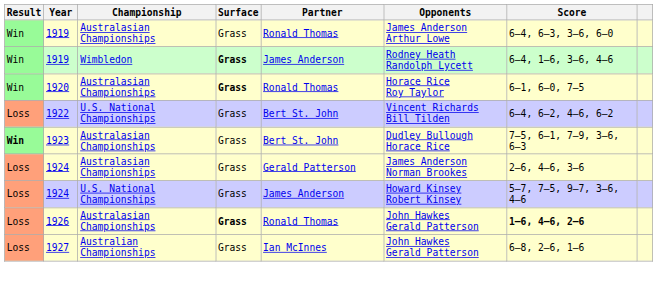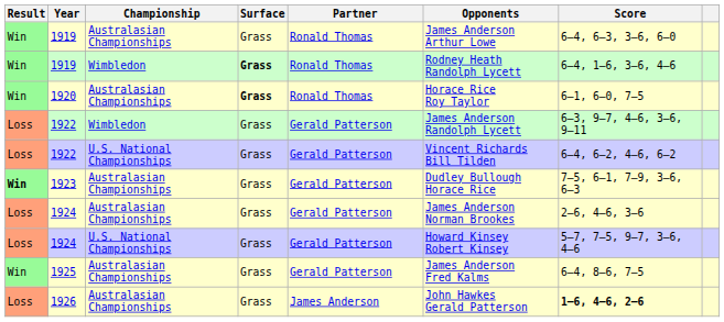 <table class="sortable wikitable">
 <tr>
 <th style="width:45px">Result</th>
 <th style="width:40px">Year</th>
 <th style="width:180px">Championship</th>
 <th style="width:50px">Surface</th>
 <th style="width:160px">Partner</th>
 <th style="width:160px">Opponents</th>
 <th style="width:170px" class="unsortable">Score</th>
 <th width=15 class="unsortable"></th>
 </tr>
 <tr style="background:#ffffcc;">
 <td style="background:#98fb98;">Win</td>
 <td><a href='#'>1919</a></td>
 <td><a href='#'>Australasian Championships</a></td>
 <td>Grass</td>
 <td> <a href='#'>Ronald Thomas</a></td>
 <td> <a href='#'>James Anderson</a> <br>  <a href='#'>Arthur Lowe</a></td>
 <td>6–4, 6–3, 3–6, 6–0</td>
 <td></td>
 </tr>
 <tr style="background:#ccffcc;">
 <td style="background:#98fb98;">Win</td>
 <td><a href='#'>1919</a></td>
 <td><a href='#'>Wimbledon</a></td>
 <td><strong>Grass</strong></td>
-<td> <a href='#'>James Anderson</a></td>
+<td> <a href='#'>Ronald Thomas</a></td>
 <td> <a href='#'>Rodney Heath</a> <br>  <a href='#'>Randolph Lycett</a></td>
 <td>6–4, 1–6, 3–6, 4–6</td>
 <td></td>
 </tr>
 <tr style="background:#ffffcc;">
 <td style="background:#98fb98;">Win</td>
 <td><a href='#'>1920</a></td>
 <td><a href='#'>Australasian Championships</a></td>
 <td><strong>Grass</strong></td>
 <td> <a href='#'>Ronald Thomas</a></td>
 <td> <a href='#'>Horace Rice</a> <br>  <a href='#'>Roy Taylor</a></td>
 <td>6–1, 6–0, 7–5</td>
 <td></td>
 </tr>
+<tr style="background:#ccffcc;">
+<td style="background:#ffa07a;">Loss</td>
+<td><a href='#'>1922</a></td>
+<td><a href='#'>Wimbledon</a></td>
+<td>Grass</td>
+<td> <a href='#'>Gerald Patterson</a></td>
+<td> <a href='#'>James Anderson</a> <br>  <a href='#'>Randolph Lycett</a></td>
+<td>6–3, 9–7, 4–6, 3–6, 9–11</td>
+<td></td>
+</tr>
 <tr bgcolor= #ccf>
 <td style="background:#ffa07a;">Loss</td>
 <td><a href='#'>1922</a></td>
 <td><a href='#'>U.S. National Championships</a></td>
 <td>Grass</td>
-<td> <a href='#'>Bert St. John</a></td>
+<td> <a href='#'>Gerald Patterson</a></td>
 <td> <a href='#'>Vincent Richards</a> <br>  <a href='#'>Bill Tilden</a></td>
 <td>6–4, 6–2, 4–6, 6–2</td>
 <td></td>
 </tr>
 <tr style="background:#ffffcc;">
 <td style="background:#98fb98;"><strong>Win</strong></td>
 <td><a href='#'>1923</a></td>
 <td><a href='#'>Australasian Championships</a></td>
 <td>Grass</td>
-<td> <a href='#'>Bert St. John</a></td>
+<td> <a href='#'>Gerald Patterson</a></td>
 <td> <a href='#'>Dudley Bullough</a> <br>  <a href='#'>Horace Rice</a></td>
 <td>7–5, 6–1, 7–9, 3–6, 6–3</td>
 <td></td>
 </tr>
 <tr style="background:#ffffcc;">
 <td style="background:#ffa07a;">Loss</td>
 <td><a href='#'>1924</a></td>
 <td><a href='#'>Australasian Championships</a></td>
 <td>Grass</td>
 <td> <a href='#'>Gerald Patterson</a></td>
 <td> <a href='#'>James Anderson</a> <br>  <a href='#'>Norman Brookes</a></td>
 <td>2–6, 4–6, 3–6</td>
 <td></td>
 </tr>
 <tr bgcolor= #ccf>
 <td style="background:#ffa07a;">Loss</td>
 <td><a href='#'>1924</a></td>
 <td><a href='#'>U.S. National Championships</a></td>
 <td>Grass</td>
-<td> <a href='#'>James Anderson</a></td>
+<td> <a href='#'>Gerald Patterson</a></td>
 <td> <a href='#'>Howard Kinsey</a> <br>  <a href='#'>Robert Kinsey</a></td>
 <td>5–7, 7–5, 9–7, 3–6, 4–6</td>
+<td></td>
+</tr>
+<tr style="background:#ffffcc;">
+<td style="background:#98fb98;">Win</td>
+<td><a href='#'>1925</a></td>
+<td><a href='#'>Australasian Championships</a></td>
+<td>Grass</td>
+<td> <a href='#'>Gerald Patterson</a></td>
+<td> <a href='#'>James Anderson</a> <br>  <a href='#'>Fred Kalms</a></td>
+<td>6–4, 8–6, 7–5</td>
 <td></td>
 </tr>
 <tr style="background:#ffffcc;">
 <td style="background:#ffa07a;">Loss</td>
 <td><a href='#'>1926</a></td>
 <td><a href='#'>Australasian Championships</a></td>
-<td><strong>Grass</strong></td>
-<td> <a href='#'>Ronald Thomas</a></td>
+<td>Grass</td>
+<td> <a href='#'>James Anderson</a></td>
 <td> <a href='#'>John Hawkes</a> <br>  <a href='#'>Gerald Patterson</a></td>
 <td><strong>1–6, 4–6, 2–6</strong></td>
 <td></td>
 </tr>
-<tr style="background:#ffffcc;">
-<td style="background:#ffa07a;">Loss</td>
-<td><a href='#'>1927</a></td>
-<td><a href='#'>Australian Championships</a></td>
-<td>Grass</td>
-<td> <a href='#'>Ian McInnes</a></td>
-<td> <a href='#'>John Hawkes</a> <br>  <a href='#'>Gerald Patterson</a></td>
-<td>6–8, 2–6, 1–6</td>
-<td></td>
-</tr>
 </table>
